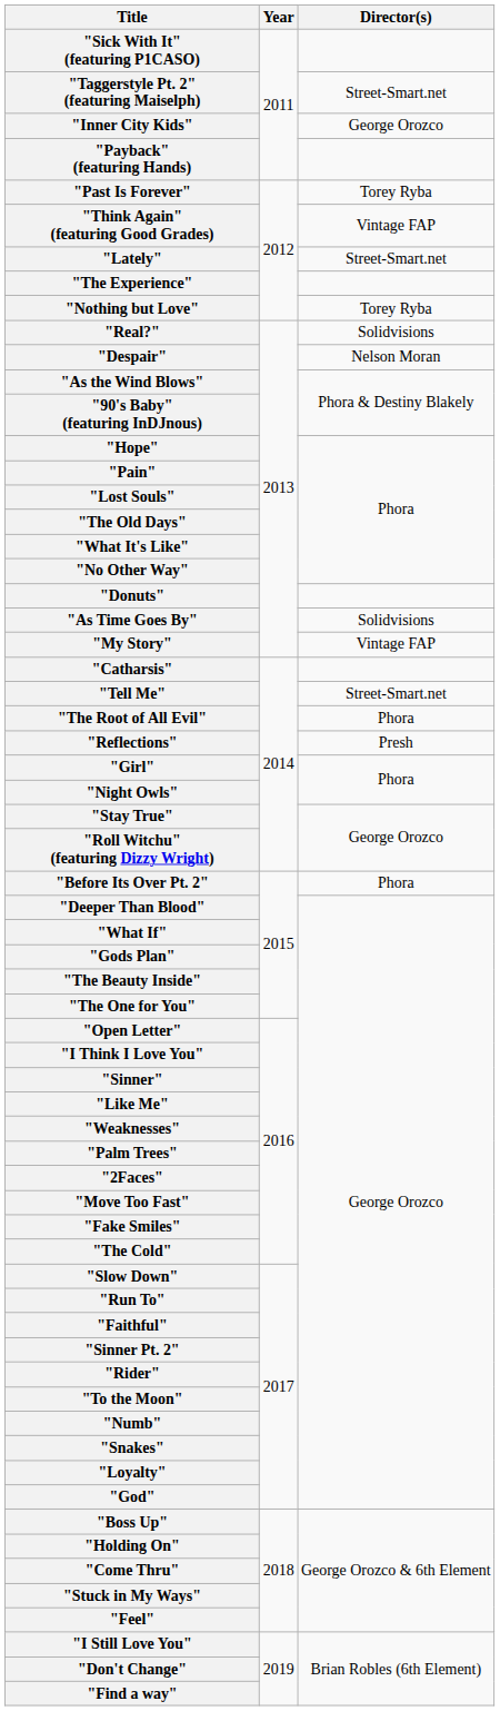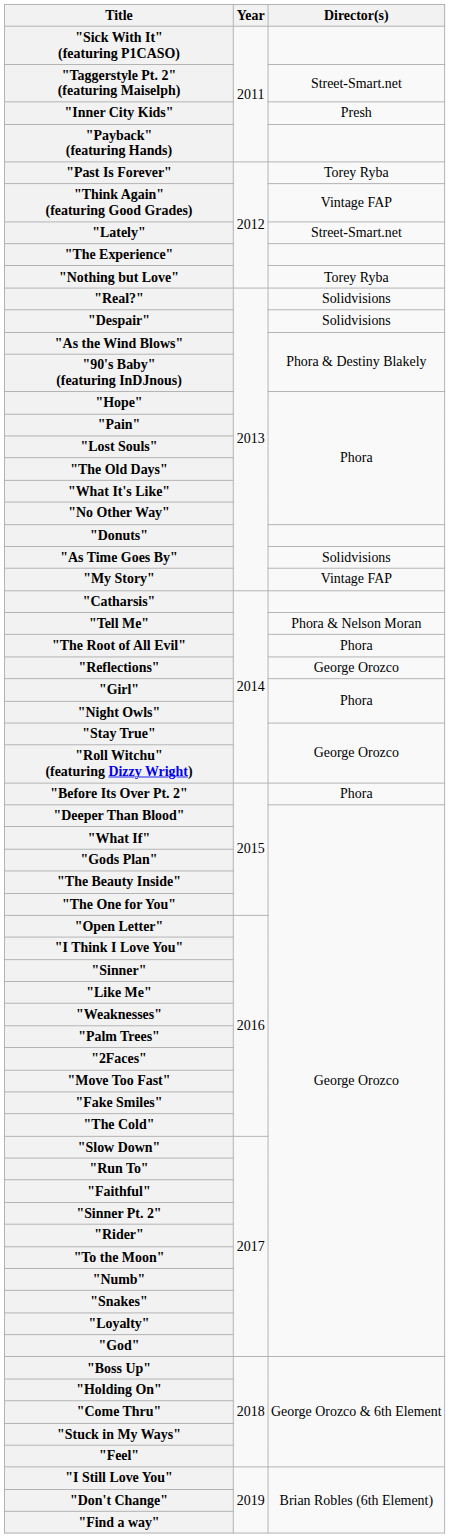 <table class="wikitable plainrowheaders" style="text-align:center;">
 <tr>
 <th scope="col" style="width:16em;">Title</th>
 <th scope="col">Year</th>
 <th scope="col">Director(s)</th>
 </tr>
 <tr>
 <th scope="row">"Sick With It"<br><span>(featuring P1CASO)</span></th>
 <td rowspan="4">2011</td>
 <td></td>
 </tr>
 <tr>
 <th scope="row">"Taggerstyle Pt. 2"<br><span>(featuring Maiselph)</span></th>
 <td>Street-Smart.net</td>
 </tr>
 <tr>
 <th scope="row">"Inner City Kids"</th>
-<td>George Orozco</td>
+<td>Presh</td>
 </tr>
 <tr>
 <th scope="row">"Payback"<br><span>(featuring Hands)</span></th>
 <td></td>
 </tr>
 <tr>
 <th scope="row">"Past Is Forever"</th>
 <td rowspan="5">2012</td>
 <td>Torey Ryba</td>
 </tr>
 <tr>
 <th scope="row">"Think Again"<br><span>(featuring Good Grades)</span></th>
 <td>Vintage FAP</td>
 </tr>
 <tr>
 <th scope="row">"Lately"</th>
 <td>Street-Smart.net</td>
 </tr>
 <tr>
 <th scope="row">"The Experience"</th>
 <td></td>
 </tr>
 <tr>
 <th scope="row">"Nothing but Love"</th>
 <td>Torey Ryba</td>
 </tr>
 <tr>
 <th scope="row">"Real?"</th>
 <td rowspan="13">2013</td>
 <td>Solidvisions</td>
 </tr>
 <tr>
 <th scope="row">"Despair"</th>
-<td>Nelson Moran</td>
+<td>Solidvisions</td>
 </tr>
 <tr>
 <th scope="row">"As the Wind Blows"</th>
 <td rowspan="2">Phora & Destiny Blakely</td>
 </tr>
 <tr>
 <th scope="row">"90's Baby"<br><span>(featuring InDJnous)</span></th>
 </tr>
 <tr>
 <th scope="row">"Hope"</th>
 <td rowspan="6">Phora</td>
 </tr>
 <tr>
 <th scope="row">"Pain"</th>
 </tr>
 <tr>
 <th scope="row">"Lost Souls"</th>
 </tr>
 <tr>
 <th scope="row">"The Old Days"</th>
 </tr>
 <tr>
 <th scope="row">"What It's Like"</th>
 </tr>
 <tr>
 <th scope="row">"No Other Way"</th>
 </tr>
 <tr>
 <th scope="row">"Donuts"</th>
 <td></td>
 </tr>
 <tr>
 <th scope="row">"As Time Goes By"</th>
 <td>Solidvisions</td>
 </tr>
 <tr>
 <th scope="row">"My Story"</th>
 <td>Vintage FAP</td>
 </tr>
 <tr>
 <th scope="row">"Catharsis"</th>
 <td rowspan="8">2014</td>
 <td></td>
 </tr>
 <tr>
 <th scope="row">"Tell Me"</th>
-<td>Street-Smart.net</td>
+<td>Phora & Nelson Moran</td>
 </tr>
 <tr>
 <th scope="row">"The Root of All Evil"</th>
 <td>Phora</td>
 </tr>
 <tr>
 <th scope="row">"Reflections"</th>
-<td>Presh</td>
+<td>George Orozco</td>
 </tr>
 <tr>
 <th scope="row">"Girl"</th>
 <td rowspan="2">Phora</td>
 </tr>
 <tr>
 <th scope="row">"Night Owls"</th>
 </tr>
 <tr>
 <th scope="row">"Stay True"</th>
 <td rowspan="2">George Orozco</td>
 </tr>
 <tr>
 <th scope="row">"Roll Witchu"<br><span>(featuring <a href='#'>Dizzy Wright</a>)</span></th>
 </tr>
 <tr>
 <th scope="row">"Before Its Over Pt. 2"</th>
 <td rowspan="6">2015</td>
 <td>Phora</td>
 </tr>
 <tr>
 <th scope="row">"Deeper Than Blood"</th>
 <td rowspan="25">George Orozco</td>
 </tr>
 <tr>
 <th scope="row">"What If"</th>
 </tr>
 <tr>
 <th scope="row">"Gods Plan"</th>
 </tr>
 <tr>
 <th scope="row">"The Beauty Inside"</th>
 </tr>
 <tr>
 <th scope="row">"The One for You"</th>
 </tr>
 <tr>
 <th scope="row">"Open Letter"</th>
 <td rowspan="10">2016</td>
 </tr>
 <tr>
 <th scope="row">"I Think I Love You"</th>
 </tr>
 <tr>
 <th scope="row">"Sinner"</th>
 </tr>
 <tr>
 <th scope="row">"Like Me"</th>
 </tr>
 <tr>
 <th scope="row">"Weaknesses"</th>
 </tr>
 <tr>
 <th scope="row">"Palm Trees"</th>
 </tr>
 <tr>
 <th scope="row">"2Faces"</th>
 </tr>
 <tr>
 <th scope="row">"Move Too Fast"</th>
 </tr>
 <tr>
 <th scope="row">"Fake Smiles"</th>
 </tr>
 <tr>
 <th scope="row">"The Cold"</th>
 </tr>
 <tr>
 <th scope="row">"Slow Down"</th>
 <td rowspan="10">2017</td>
 </tr>
 <tr>
 <th scope="row">"Run To"</th>
 </tr>
 <tr>
 <th scope="row">"Faithful"</th>
 </tr>
 <tr>
 <th scope="row">"Sinner Pt. 2"</th>
 </tr>
 <tr>
 <th scope="row">"Rider"</th>
 </tr>
 <tr>
 <th scope="row">"To the Moon"</th>
 </tr>
 <tr>
 <th scope="row">"Numb"</th>
 </tr>
 <tr>
 <th scope="row">"Snakes"</th>
 </tr>
 <tr>
 <th scope="row">"Loyalty"</th>
 </tr>
 <tr>
 <th scope="row">"God"</th>
 </tr>
 <tr>
 <th scope="row">"Boss Up"</th>
 <td rowspan="5">2018</td>
 <td rowspan="5">George Orozco & 6th Element</td>
 </tr>
 <tr>
 <th scope="row">"Holding On"</th>
 </tr>
 <tr>
 <th scope="row">"Come Thru"</th>
 </tr>
 <tr>
 <th scope="row">"Stuck in My Ways"</th>
 </tr>
 <tr>
 <th scope="row">"Feel"</th>
 </tr>
 <tr>
 <th scope="row">"I Still Love You"</th>
 <td rowspan="4">2019</td>
 <td rowspan="4">Brian Robles (6th Element)</td>
 </tr>
 <tr>
 <th scope="row">"Don't Change"</th>
 </tr>
 <tr>
 <th scope="row">"Find a way"</th>
 </tr>
 </table>
